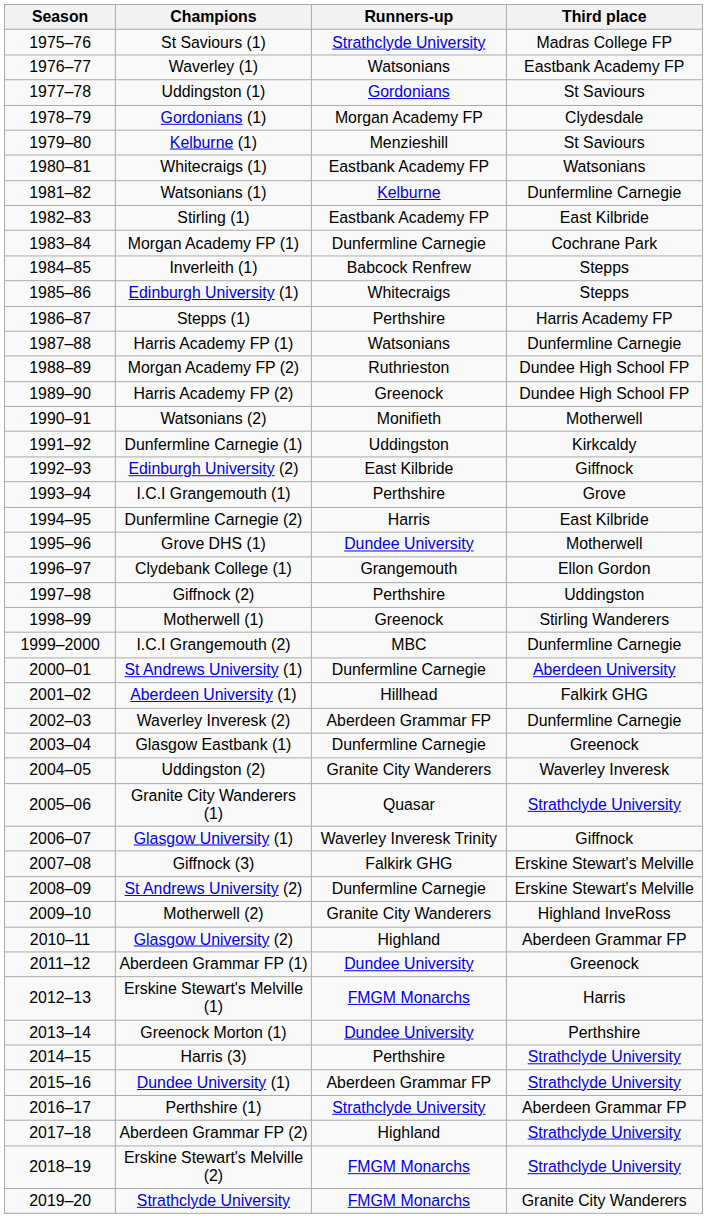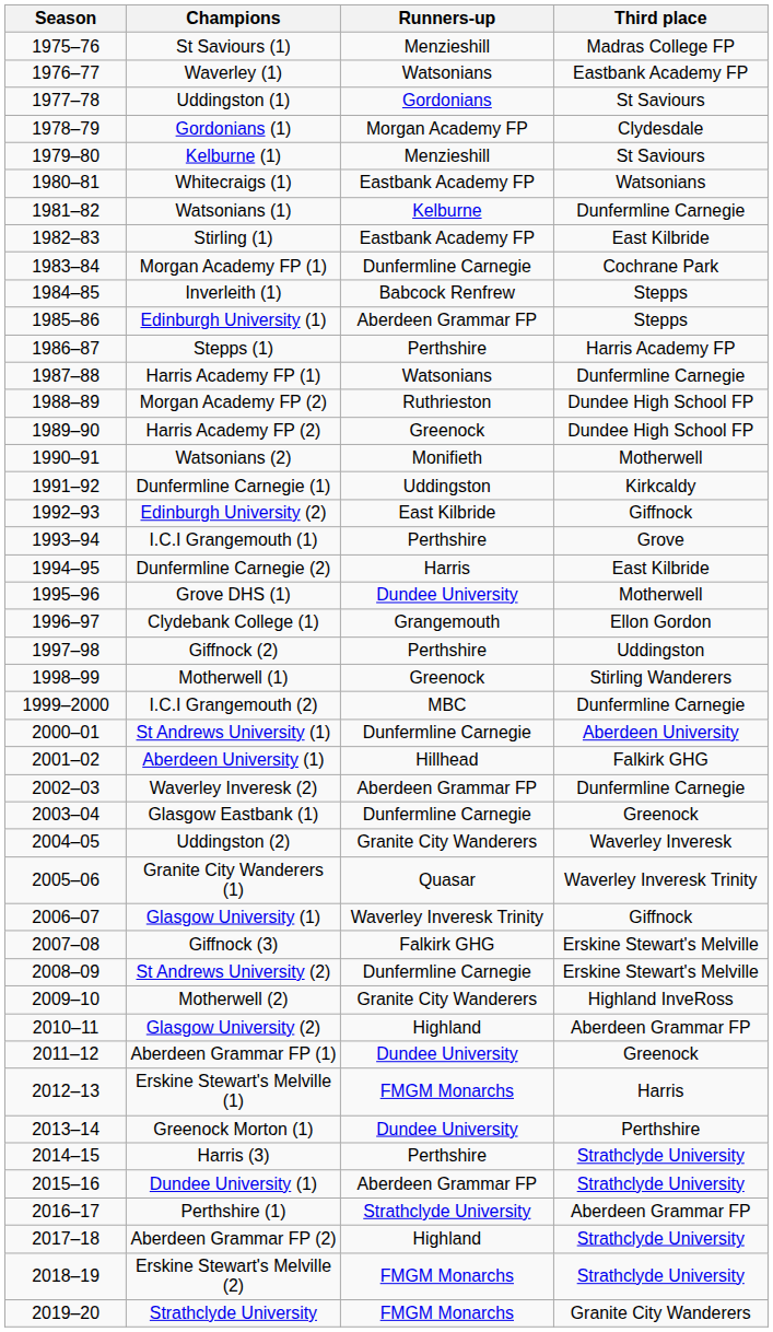 <table class="wikitable" style="text-align: center;">
 <tr>
 <th rowspan=1 width=105>Season</th>
 <th rowspan=1 width=190>Champions</th>
 <th rowspan=1 width=190>Runners-up</th>
 <th rowspan=1 width=190>Third place</th>
 </tr>
 <tr>
 <td>1975–76</td>
 <td>St Saviours (1)</td>
-<td><a href='#'>Strathclyde University</a></td>
+<td>Menzieshill</td>
 <td>Madras College FP</td>
 </tr>
 <tr>
 <td>1976–77</td>
 <td>Waverley  (1)</td>
 <td>Watsonians</td>
 <td>Eastbank Academy FP</td>
 </tr>
 <tr>
 <td>1977–78</td>
 <td>Uddingston (1)</td>
 <td><a href='#'>Gordonians</a></td>
 <td>St Saviours</td>
 </tr>
 <tr>
 <td>1978–79</td>
 <td><a href='#'>Gordonians</a> (1)</td>
 <td>Morgan Academy FP</td>
 <td>Clydesdale</td>
 </tr>
 <tr>
 <td>1979–80</td>
 <td><a href='#'>Kelburne</a> (1)</td>
 <td>Menzieshill</td>
 <td>St Saviours</td>
 </tr>
 <tr>
 <td>1980–81</td>
 <td>Whitecraigs (1)</td>
 <td>Eastbank Academy FP</td>
 <td>Watsonians</td>
 </tr>
 <tr>
 <td>1981–82</td>
 <td>Watsonians (1)</td>
 <td><a href='#'>Kelburne</a></td>
 <td>Dunfermline Carnegie</td>
 </tr>
 <tr>
 <td>1982–83</td>
 <td>Stirling (1)</td>
 <td>Eastbank Academy FP</td>
 <td>East Kilbride</td>
 </tr>
 <tr>
 <td>1983–84</td>
 <td>Morgan Academy FP (1)</td>
 <td>Dunfermline Carnegie</td>
 <td>Cochrane Park</td>
 </tr>
 <tr>
 <td>1984–85</td>
 <td>Inverleith (1)</td>
 <td>Babcock Renfrew</td>
 <td>Stepps</td>
 </tr>
 <tr>
 <td>1985–86</td>
 <td><a href='#'>Edinburgh University</a> (1)</td>
-<td>Whitecraigs</td>
+<td>Aberdeen Grammar FP</td>
 <td>Stepps</td>
 </tr>
 <tr>
 <td>1986–87</td>
 <td>Stepps (1)</td>
 <td>Perthshire</td>
 <td>Harris Academy FP</td>
 </tr>
 <tr>
 <td>1987–88</td>
 <td>Harris Academy FP (1)</td>
 <td>Watsonians</td>
 <td>Dunfermline Carnegie</td>
 </tr>
 <tr>
 <td>1988–89</td>
 <td>Morgan Academy FP (2)</td>
 <td>Ruthrieston</td>
 <td>Dundee High School FP</td>
 </tr>
 <tr>
 <td>1989–90</td>
 <td>Harris Academy FP (2)</td>
 <td>Greenock</td>
 <td>Dundee High School FP</td>
 </tr>
 <tr>
 <td>1990–91</td>
 <td>Watsonians (2)</td>
 <td>Monifieth</td>
 <td>Motherwell</td>
 </tr>
 <tr>
 <td>1991–92</td>
 <td>Dunfermline Carnegie (1)</td>
 <td>Uddingston</td>
 <td>Kirkcaldy</td>
 </tr>
 <tr>
 <td>1992–93</td>
 <td><a href='#'>Edinburgh University</a> (2)</td>
 <td>East Kilbride</td>
 <td>Giffnock</td>
 </tr>
 <tr>
 <td>1993–94</td>
 <td>I.C.I Grangemouth (1)</td>
 <td>Perthshire</td>
 <td>Grove</td>
 </tr>
 <tr>
 <td>1994–95</td>
 <td>Dunfermline Carnegie (2)</td>
 <td>Harris</td>
 <td>East Kilbride</td>
 </tr>
 <tr>
 <td>1995–96</td>
 <td>Grove DHS (1)</td>
 <td><a href='#'>Dundee University</a></td>
 <td>Motherwell</td>
 </tr>
 <tr>
 <td>1996–97</td>
 <td>Clydebank College (1)</td>
 <td>Grangemouth</td>
 <td>Ellon Gordon</td>
 </tr>
 <tr>
 <td>1997–98</td>
 <td>Giffnock (2)</td>
 <td>Perthshire</td>
 <td>Uddingston</td>
 </tr>
 <tr>
 <td>1998–99</td>
 <td>Motherwell (1)</td>
 <td>Greenock</td>
 <td>Stirling Wanderers</td>
 </tr>
 <tr>
 <td>1999–2000</td>
 <td>I.C.I Grangemouth (2)</td>
 <td>MBC</td>
 <td>Dunfermline Carnegie</td>
 </tr>
 <tr>
 <td>2000–01</td>
 <td><a href='#'>St Andrews University</a> (1)</td>
 <td>Dunfermline Carnegie</td>
 <td><a href='#'>Aberdeen University</a></td>
 </tr>
 <tr>
 <td>2001–02</td>
 <td><a href='#'>Aberdeen University</a> (1)</td>
 <td>Hillhead</td>
 <td>Falkirk GHG</td>
 </tr>
 <tr>
 <td>2002–03</td>
 <td>Waverley Inveresk (2)</td>
 <td>Aberdeen Grammar FP</td>
 <td>Dunfermline Carnegie</td>
 </tr>
 <tr>
 <td>2003–04</td>
 <td>Glasgow Eastbank (1)</td>
 <td>Dunfermline Carnegie</td>
 <td>Greenock</td>
 </tr>
 <tr>
 <td>2004–05</td>
 <td>Uddingston (2)</td>
 <td>Granite City Wanderers</td>
 <td>Waverley Inveresk</td>
 </tr>
 <tr>
 <td>2005–06</td>
 <td>Granite City Wanderers (1)</td>
 <td>Quasar</td>
-<td><a href='#'>Strathclyde University</a></td>
+<td>Waverley Inveresk Trinity</td>
 </tr>
 <tr>
 <td>2006–07</td>
 <td><a href='#'>Glasgow University</a> (1)</td>
 <td>Waverley Inveresk Trinity</td>
 <td>Giffnock</td>
 </tr>
 <tr>
 <td>2007–08</td>
 <td>Giffnock (3)</td>
 <td>Falkirk GHG</td>
 <td>Erskine Stewart's Melville</td>
 </tr>
 <tr>
 <td>2008–09</td>
 <td><a href='#'>St Andrews University</a> (2)</td>
 <td>Dunfermline Carnegie</td>
 <td>Erskine Stewart's Melville</td>
 </tr>
 <tr>
 <td>2009–10</td>
 <td>Motherwell (2)</td>
 <td>Granite City Wanderers</td>
 <td>Highland InveRoss</td>
 </tr>
 <tr>
 <td>2010–11</td>
 <td><a href='#'>Glasgow University</a> (2)</td>
 <td>Highland</td>
 <td>Aberdeen Grammar FP</td>
 </tr>
 <tr>
 <td>2011–12</td>
 <td>Aberdeen Grammar FP (1)</td>
 <td><a href='#'>Dundee University</a></td>
 <td>Greenock</td>
 </tr>
 <tr>
 <td>2012–13</td>
 <td>Erskine Stewart's Melville (1)</td>
 <td><a href='#'>FMGM Monarchs</a></td>
 <td>Harris</td>
 </tr>
 <tr>
 <td>2013–14</td>
 <td>Greenock Morton (1)</td>
 <td><a href='#'>Dundee University</a></td>
 <td>Perthshire</td>
 </tr>
 <tr>
 <td>2014–15</td>
 <td>Harris (3)</td>
 <td>Perthshire</td>
 <td><a href='#'>Strathclyde University</a></td>
 </tr>
 <tr>
 <td>2015–16</td>
 <td><a href='#'>Dundee University</a> (1)</td>
 <td>Aberdeen Grammar FP</td>
 <td><a href='#'>Strathclyde University</a></td>
 </tr>
 <tr>
 <td>2016–17</td>
 <td>Perthshire (1)</td>
 <td><a href='#'>Strathclyde University</a></td>
 <td>Aberdeen Grammar FP</td>
 </tr>
 <tr>
 <td>2017–18</td>
 <td>Aberdeen Grammar FP (2)</td>
 <td>Highland</td>
 <td><a href='#'>Strathclyde University</a></td>
 </tr>
 <tr>
 <td>2018–19</td>
 <td>Erskine Stewart's Melville (2)</td>
 <td><a href='#'>FMGM Monarchs</a></td>
 <td><a href='#'>Strathclyde University</a></td>
 </tr>
 <tr>
 <td>2019–20</td>
 <td><a href='#'>Strathclyde University</a></td>
 <td><a href='#'>FMGM Monarchs</a></td>
 <td>Granite City Wanderers</td>
 </tr>
 </table>
